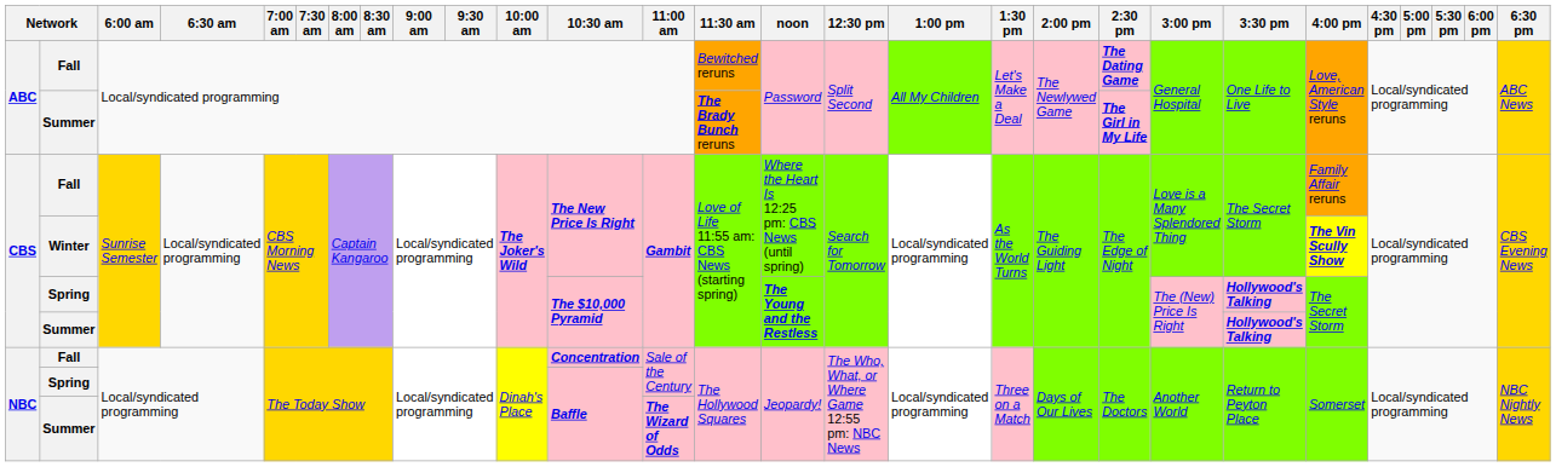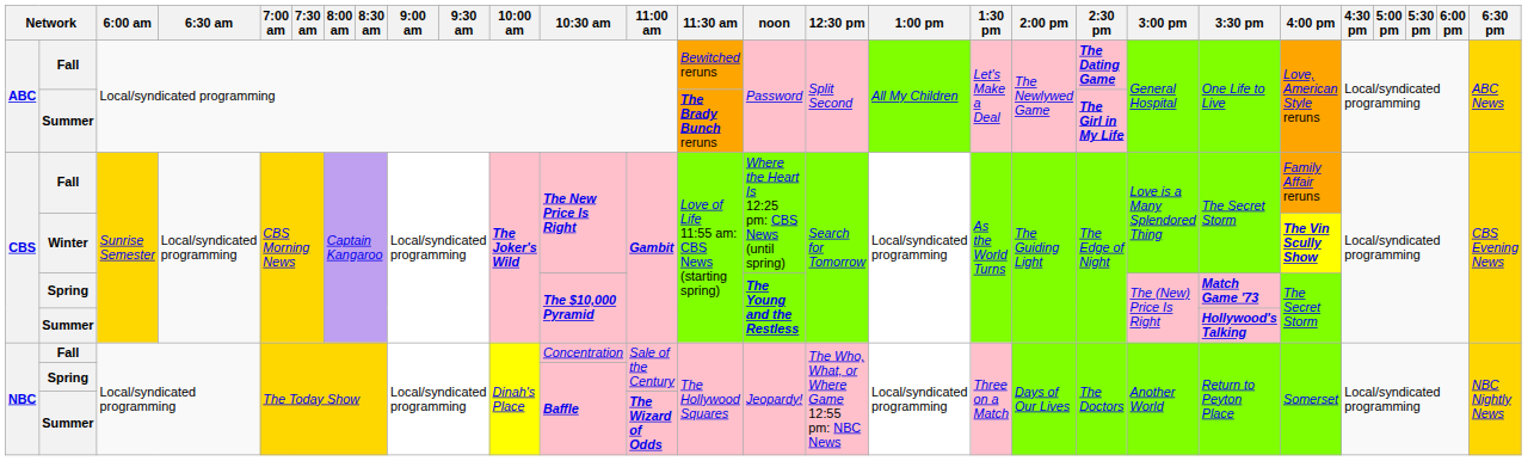 <table class=wikitable style="font-size:90%">
 <tr>
 <th width="1.5%" bgcolor="#C0C0C0" colspan="2">Network</th>
 <th width="4%" bgcolor="#C0C0C0">6:00 am</th>
 <th width="4%" bgcolor="#C0C0C0">6:30 am</th>
 <th width="4%" bgcolor="#C0C0C0">7:00 am</th>
 <th width="4%" bgcolor="#C0C0C0">7:30 am</th>
 <th width="4%" bgcolor="#C0C0C0">8:00 am</th>
 <th width="4%" bgcolor="#C0C0C0">8:30 am</th>
 <th width="4%" bgcolor="#C0C0C0">9:00 am</th>
 <th width="4%" bgcolor="#C0C0C0">9:30 am</th>
 <th width="4%" bgcolor="#C0C0C0">10:00 am</th>
 <th width="4%" bgcolor="#C0C0C0">10:30 am</th>
 <th width="4%" bgcolor="#C0C0C0">11:00 am</th>
 <th width="4%" bgcolor="#C0C0C0">11:30 am</th>
 <th width="4%" bgcolor="#C0C0C0">noon</th>
 <th width="4%" bgcolor="#C0C0C0">12:30 pm</th>
 <th width="4%" bgcolor="#C0C0C0">1:00 pm</th>
 <th width="4%" bgcolor="#C0C0C0">1:30 pm</th>
 <th width="4%" bgcolor="#C0C0C0">2:00 pm</th>
 <th width="4%" bgcolor="#C0C0C0">2:30 pm</th>
 <th width="4%" bgcolor="#C0C0C0">3:00 pm</th>
 <th width="4%" bgcolor="#C0C0C0">3:30 pm</th>
 <th width="4%" bgcolor="#C0C0C0">4:00 pm</th>
 <th width="4%" bgcolor="#C0C0C0">4:30 pm</th>
 <th width="4%" bgcolor="#C0C0C0">5:00 pm</th>
 <th width="4%" bgcolor="#C0C0C0">5:30 pm</th>
 <th width="4%" bgcolor="#C0C0C0">6:00 pm</th>
 <th width="4%" bgcolor="#C0C0C0">6:30 pm</th>
 </tr>
 <tr>
 <th rowspan="2" bgcolor="#C0C0C0"><a href='#'>ABC</a></th>
 <th>Fall</th>
 <td colspan="11" rowspan="2">Local/syndicated programming</td>
 <td bgcolor="orange"><em><a href='#'>Bewitched</a></em> reruns</td>
 <td rowspan="2" bgcolor="pink"><em><a href='#'>Password</a></em></td>
 <td rowspan="2" bgcolor="pink"><em><a href='#'>Split Second</a></em></td>
 <td rowspan="2" bgcolor="chartreuse"><em><a href='#'>All My Children</a></em></td>
 <td rowspan="2" bgcolor="pink"><em><a href='#'>Let's Make a Deal</a></em></td>
 <td rowspan="2" bgcolor="pink"><em><a href='#'>The Newlywed Game</a></em></td>
 <td bgcolor="pink"><strong><em><a href='#'>The Dating Game</a></em></strong></td>
 <td rowspan="2" bgcolor="chartreuse"><em><a href='#'>General Hospital</a></em></td>
 <td rowspan="2" bgcolor="chartreuse"><em><a href='#'>One Life to Live</a></em></td>
 <td rowspan="2" bgcolor="orange"><em><a href='#'>Love, American Style</a></em> reruns</td>
 <td colspan="4" rowspan="2">Local/syndicated programming</td>
 <td rowspan="2" bgcolor="gold"><em><a href='#'>ABC News</a></em></td>
 </tr>
 <tr>
 <th>Summer</th>
 <td bgcolor="orange"><strong><em><a href='#'>The Brady Bunch</a></em></strong> reruns</td>
 <td bgcolor="pink"><strong><em><a href='#'>The Girl in My Life</a></em></strong></td>
 </tr>
 <tr>
 <th rowspan="4" bgcolor="#C0C0C0"><a href='#'>CBS</a></th>
 <th>Fall</th>
 <td rowspan="4" bgcolor="gold"><em><a href='#'>Sunrise Semester</a></em></td>
 <td rowspan="4">Local/syndicated programming</td>
 <td colspan="2" rowspan="4" bgcolor="gold"><em><a href='#'>CBS Morning News</a></em></td>
 <td colspan="2" rowspan="4" bgcolor="bf9fef"><em><a href='#'>Captain Kangaroo</a></em></td>
 <td colspan="2" rowspan="4" bgcolor="white">Local/syndicated programming</td>
 <td rowspan="4" bgcolor="pink"><strong><em><a href='#'>The Joker's Wild</a></em></strong></td>
 <td rowspan="2" bgcolor="pink"><strong><em><a href='#'>The New Price Is Right</a></em></strong></td>
 <td rowspan="4" bgcolor="pink"><strong><em><a href='#'>Gambit</a></em></strong></td>
 <td rowspan="4" bgcolor="chartreuse"><em><a href='#'>Love of Life</a></em><br>11:55 am: <a href='#'>CBS News</a> (starting spring)</td>
 <td rowspan="2" bgcolor="chartreuse"><em><a href='#'>Where the Heart Is</a></em><br>12:25 pm: <a href='#'>CBS News</a> (until spring)</td>
 <td rowspan="4" bgcolor="chartreuse"><em><a href='#'>Search for Tomorrow</a></em></td>
 <td rowspan="4" bgcolor="white">Local/syndicated programming</td>
 <td rowspan="4" bgcolor="chartreuse"><em><a href='#'>As the World Turns</a></em></td>
 <td rowspan="4" bgcolor="chartreuse"><em><a href='#'>The Guiding Light</a></em></td>
 <td rowspan="4" bgcolor="chartreuse"><em><a href='#'>The Edge of Night</a></em></td>
 <td rowspan="2" bgcolor="chartreuse"><em><a href='#'>Love is a Many Splendored Thing</a></em></td>
 <td rowspan="2" bgcolor="chartreuse"><em><a href='#'>The Secret Storm</a></em></td>
 <td bgcolor="orange"><em><a href='#'>Family Affair</a></em> reruns</td>
 <td colspan="4" rowspan="4">Local/syndicated programming</td>
 <td rowspan="4" bgcolor="gold"><em><a href='#'>CBS Evening News</a></em></td>
 </tr>
 <tr>
 <th>Winter</th>
 <td bgcolor="yellow"><strong><em><a href='#'>The Vin Scully Show</a></em></strong></td>
 </tr>
 <tr>
 <th>Spring</th>
 <td rowspan="2" bgcolor="pink"><strong><em><a href='#'>The $10,000 Pyramid</a></em></strong></td>
 <td rowspan="2" bgcolor="chartreuse"><strong><em><a href='#'>The Young and the Restless</a></em></strong></td>
 <td rowspan="2" bgcolor="pink"><em><a href='#'>The (New) Price Is Right</a></em></td>
-<td bgcolor="pink"><strong><em><a href='#'>Hollywood's Talking</a></em></strong></td>
+<td bgcolor="pink"><strong><em><a href='#'>Match Game '73</a></em></strong></td>
 <td rowspan="2" bgcolor="chartreuse"><em><a href='#'>The Secret Storm</a></em></td>
 </tr>
 <tr>
 <th>Summer</th>
 <td bgcolor="pink"><strong><em><a href='#'>Hollywood's Talking</a></em></strong></td>
 </tr>
 <tr>
 <th rowspan="3" bgcolor="#C0C0C0"><a href='#'>NBC</a></th>
 <th>Fall</th>
 <td colspan="2" rowspan="3">Local/syndicated programming</td>
 <td colspan="4" rowspan="3" bgcolor="gold"><em><a href='#'>The Today Show</a></em></td>
 <td colspan="2" rowspan="3" bgcolor="white">Local/syndicated programming</td>
 <td rowspan="3" bgcolor="yellow"><em><a href='#'>Dinah's Place</a></em></td>
-<td bgcolor="pink"><strong><em><a href='#'>Concentration</a></em></strong></td>
+<td bgcolor="pink"><em><a href='#'>Concentration</a></em></td>
 <td rowspan="2" bgcolor="pink"><em><a href='#'>Sale of the Century</a></em></td>
 <td rowspan="3" bgcolor="pink"><em><a href='#'>The Hollywood Squares</a></em></td>
 <td rowspan="3" bgcolor="pink"><em><a href='#'>Jeopardy!</a></em></td>
 <td rowspan="3" bgcolor="pink"><em><a href='#'>The Who, What, or Where Game</a></em><br>12:55 pm: <a href='#'>NBC News</a></td>
 <td rowspan="3" bgcolor="white">Local/syndicated programming</td>
 <td rowspan="3" bgcolor="pink"><em><a href='#'>Three on a Match</a></em></td>
 <td rowspan="3" bgcolor="chartreuse"><em><a href='#'>Days of Our Lives</a></em></td>
 <td rowspan="3" bgcolor="chartreuse"><em><a href='#'>The Doctors</a></em></td>
 <td rowspan="3" bgcolor="chartreuse"><em><a href='#'>Another World</a></em></td>
 <td rowspan="3" bgcolor="chartreuse"><em><a href='#'>Return to Peyton Place</a></em></td>
 <td rowspan="3" bgcolor="chartreuse"><em><a href='#'>Somerset</a></em></td>
 <td colspan="4" rowspan="3">Local/syndicated programming</td>
 <td rowspan="3" bgcolor="gold"><em><a href='#'>NBC Nightly News</a></em></td>
 </tr>
 <tr>
 <th>Spring</th>
 <td rowspan="2" bgcolor="pink"><strong><em><a href='#'>Baffle</a></em></strong></td>
 </tr>
 <tr>
 <th>Summer</th>
 <td bgcolor="pink"><strong><em><a href='#'>The Wizard of Odds</a></em></strong></td>
 </tr>
 </table>
